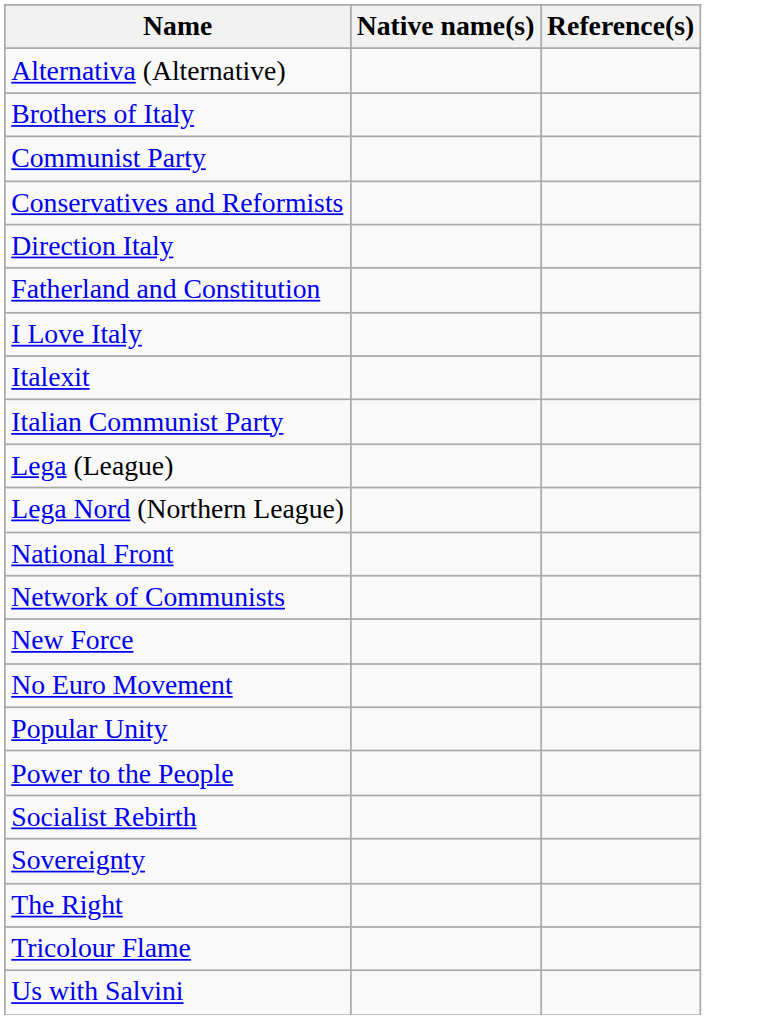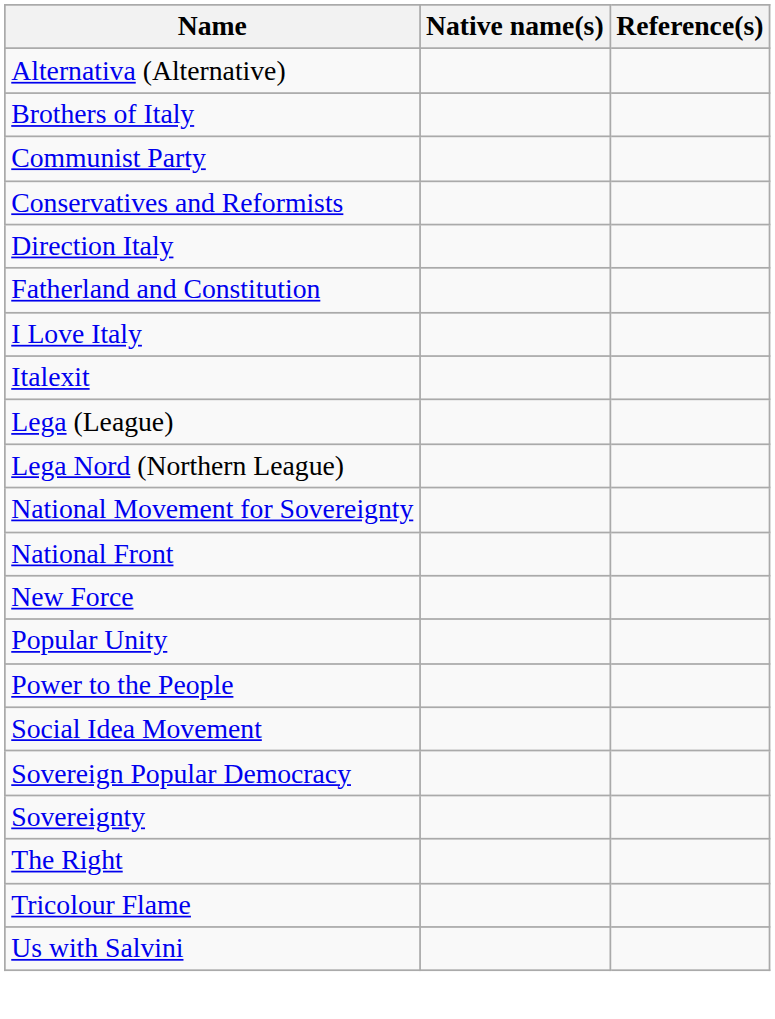 <table class="wikitable">
 <tr>
 <th>Name</th>
 <th>Native name(s)</th>
 <th>Reference(s)</th>
 </tr>
 <tr>
 <td><a href='#'>Alternativa</a> (Alternative)</td>
 <td></td>
 <td></td>
 </tr>
 <tr>
 <td><a href='#'>Brothers of Italy</a></td>
 <td></td>
 <td></td>
 </tr>
 <tr>
 <td><a href='#'>Communist Party</a></td>
 <td></td>
 <td></td>
 </tr>
 <tr>
 <td><a href='#'>Conservatives and Reformists</a></td>
 <td></td>
 <td></td>
 </tr>
 <tr>
 <td><a href='#'>Direction Italy</a></td>
 <td></td>
 <td></td>
 </tr>
 <tr>
 <td><a href='#'>Fatherland and Constitution</a></td>
 <td></td>
 <td></td>
 </tr>
 <tr>
 <td><a href='#'>I Love Italy</a></td>
 <td></td>
 <td></td>
 </tr>
 <tr>
 <td><a href='#'>Italexit</a></td>
 <td></td>
 <td></td>
 </tr>
 <tr>
-<td><a href='#'>Italian Communist Party</a></td>
-<td></td>
-<td></td>
-</tr>
-<tr>
 <td><a href='#'>Lega</a> (League)</td>
 <td></td>
 <td></td>
 </tr>
 <tr>
 <td><a href='#'>Lega Nord</a> (Northern League)</td>
 <td></td>
 <td></td>
 </tr>
 <tr>
+<td><a href='#'>National Movement for Sovereignty</a></td>
+<td></td>
+<td></td>
+</tr>
+<tr>
 <td><a href='#'>National Front</a></td>
 <td></td>
 <td></td>
 </tr>
 <tr>
-<td><a href='#'>Network of Communists</a></td>
-<td></td>
-<td></td>
-</tr>
-<tr>
 <td><a href='#'>New Force</a></td>
-<td></td>
-<td></td>
-</tr>
-<tr>
-<td><a href='#'>No Euro Movement</a></td>
 <td></td>
 <td></td>
 </tr>
 <tr>
 <td><a href='#'>Popular Unity</a></td>
 <td></td>
 <td></td>
 </tr>
 <tr>
 <td><a href='#'>Power to the People</a></td>
 <td></td>
 <td></td>
 </tr>
 <tr>
-<td><a href='#'>Socialist Rebirth</a></td>
+<td><a href='#'>Social Idea Movement</a></td>
+<td></td>
+<td></td>
+</tr>
+<tr>
+<td><a href='#'>Sovereign Popular Democracy</a></td>
 <td></td>
 <td></td>
 </tr>
 <tr>
 <td><a href='#'>Sovereignty</a></td>
 <td></td>
 <td></td>
 </tr>
 <tr>
 <td><a href='#'>The Right</a></td>
 <td></td>
 <td></td>
 </tr>
 <tr>
 <td><a href='#'>Tricolour Flame</a></td>
 <td></td>
 <td></td>
 </tr>
 <tr>
 <td><a href='#'>Us with Salvini</a></td>
 <td></td>
 <td></td>
 </tr>
 </table>
